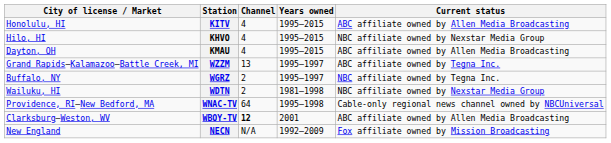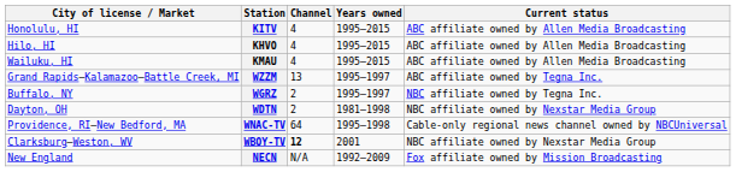 <table class="wikitable">
 <tr>
 <th scope="col">City of license / Market</th>
 <th scope="col">Station</th>
 <th scope="col">Channel</th>
 <th scope="col">Years owned</th>
 <th scope="col">Current status</th>
 </tr>
 <tr>
 <td><a href='#'>Honolulu, HI</a></td>
 <th><a href='#'>KITV</a></th>
 <td>4</td>
 <td>1995–2015</td>
 <td><a href='#'>ABC</a> affiliate owned by <a href='#'>Allen Media Broadcasting</a></td>
 </tr>
 <tr>
 <td><a href='#'>Hilo, HI</a></td>
 <th>KHVO</th>
 <td>4</td>
 <td>1995–2015</td>
-<td>NBC affiliate owned by Nexstar Media Group</td>
+<td>ABC affiliate owned by Allen Media Broadcasting</td>
 </tr>
 <tr>
-<td><a href='#'>Dayton, OH</a></td>
+<td><a href='#'>Wailuku, HI</a></td>
 <th>KMAU</th>
 <td>4</td>
 <td>1995–2015</td>
 <td>ABC affiliate owned by Allen Media Broadcasting</td>
 </tr>
 <tr>
 <td><a href='#'>Grand Rapids</a>–<a href='#'>Kalamazoo</a>–<a href='#'>Battle Creek, MI</a></td>
 <th><a href='#'>WZZM</a></th>
 <td>13</td>
 <td>1995–1997</td>
 <td>ABC affiliate owned by <a href='#'>Tegna Inc.</a></td>
 </tr>
 <tr>
 <td><a href='#'>Buffalo, NY</a></td>
 <th><a href='#'>WGRZ</a></th>
 <td>2</td>
 <td>1995–1997</td>
 <td><a href='#'>NBC</a> affiliate owned by Tegna Inc.</td>
 </tr>
 <tr>
-<td><a href='#'>Wailuku, HI</a></td>
+<td><a href='#'>Dayton, OH</a></td>
 <th><a href='#'>WDTN</a></th>
 <td>2</td>
 <td>1981–1998</td>
 <td>NBC affiliate owned by <a href='#'>Nexstar Media Group</a></td>
 </tr>
 <tr>
 <td><a href='#'>Providence, RI</a>–<a href='#'>New Bedford, MA</a></td>
 <th><a href='#'>WNAC-TV</a></th>
 <td>64</td>
 <td>1995–1998</td>
 <td>Cable-only regional news channel owned by <a href='#'>NBCUniversal</a></td>
 </tr>
 <tr>
 <td><a href='#'>Clarksburg</a>–<a href='#'>Weston, WV</a></td>
 <th><a href='#'>WBOY-TV</a></th>
 <td><strong>12</strong></td>
 <td>2001</td>
-<td>ABC affiliate owned by Allen Media Broadcasting</td>
+<td>NBC affiliate owned by Nexstar Media Group</td>
 </tr>
 <tr>
 <td><a href='#'>New England</a></td>
 <th><a href='#'>NECN</a></th>
 <td>N/A</td>
 <td>1992–2009</td>
 <td><a href='#'>Fox</a> affiliate owned by <a href='#'>Mission Broadcasting</a></td>
 </tr>
 </table>
